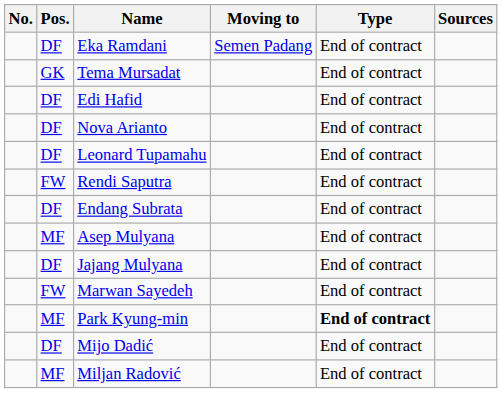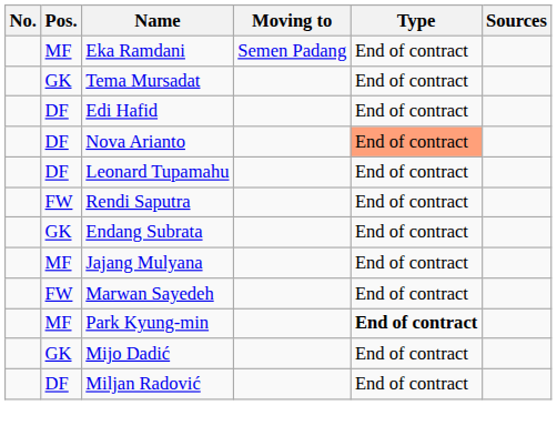 <table class="wikitable" Style="font-size:90%">
 <tr>
 <th>No.</th>
 <th>Pos.</th>
 <th>Name</th>
 <th>Moving to</th>
 <th>Type</th>
 <th>Sources</th>
 </tr>
 <tr>
 <td></td>
-<td><a href='#'>DF</a></td>
+<td><a href='#'>MF</a></td>
 <td> <a href='#'>Eka Ramdani</a></td>
 <td><a href='#'>Semen Padang</a></td>
 <td>End of contract</td>
 <td></td>
 </tr>
 <tr>
 <td></td>
 <td><a href='#'>GK</a></td>
 <td> <a href='#'>Tema Mursadat</a></td>
 <td></td>
 <td>End of contract</td>
 <td></td>
 </tr>
 <tr>
 <td></td>
 <td><a href='#'>DF</a></td>
 <td> <a href='#'>Edi Hafid</a></td>
 <td></td>
 <td>End of contract</td>
 <td></td>
 </tr>
 <tr>
 <td></td>
 <td><a href='#'>DF</a></td>
 <td> <a href='#'>Nova Arianto</a></td>
 <td></td>
-<td>End of contract</td>
+<td style="background: lightsalmon;">End of contract</td>
 <td></td>
 </tr>
 <tr>
 <td></td>
 <td><a href='#'>DF</a></td>
 <td> <a href='#'>Leonard Tupamahu</a></td>
 <td></td>
 <td>End of contract</td>
 <td></td>
 </tr>
 <tr>
 <td></td>
 <td><a href='#'>FW</a></td>
 <td> <a href='#'>Rendi Saputra</a></td>
 <td></td>
 <td>End of contract</td>
 <td></td>
 </tr>
 <tr>
 <td></td>
-<td><a href='#'>DF</a></td>
+<td><a href='#'>GK</a></td>
 <td> <a href='#'>Endang Subrata</a></td>
 <td></td>
 <td>End of contract</td>
 <td></td>
 </tr>
 <tr>
 <td></td>
 <td><a href='#'>MF</a></td>
-<td> <a href='#'>Asep Mulyana</a></td>
-<td></td>
-<td>End of contract</td>
-<td></td>
-</tr>
-<tr>
-<td></td>
-<td><a href='#'>DF</a></td>
 <td> <a href='#'>Jajang Mulyana</a></td>
 <td></td>
 <td>End of contract</td>
 <td></td>
 </tr>
 <tr>
 <td></td>
 <td><a href='#'>FW</a></td>
 <td> <a href='#'>Marwan Sayedeh</a></td>
 <td></td>
 <td>End of contract</td>
 <td></td>
 </tr>
 <tr>
 <td></td>
 <td><a href='#'>MF</a></td>
 <td> <a href='#'>Park Kyung-min</a></td>
 <td></td>
 <td><strong>End of contract</strong></td>
 <td></td>
 </tr>
 <tr>
 <td></td>
-<td><a href='#'>DF</a></td>
+<td><a href='#'>GK</a></td>
 <td> <a href='#'>Mijo Dadić</a></td>
 <td></td>
 <td>End of contract</td>
 <td></td>
 </tr>
 <tr>
 <td></td>
-<td><a href='#'>MF</a></td>
+<td><a href='#'>DF</a></td>
 <td> <a href='#'>Miljan Radović</a></td>
 <td></td>
 <td>End of contract</td>
 <td></td>
 </tr>
 </table>
